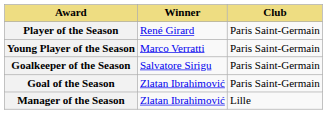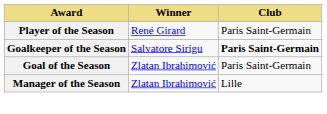 <table class="wikitable">
 <tr>
 <th style="background-color: #eedd82">Award</th>
 <th style="background-color: #eedd82">Winner</th>
 <th style="background-color: #eedd82">Club</th>
 </tr>
 <tr>
 <th>Player of the Season</th>
 <td> <a href='#'>René Girard</a></td>
 <td>Paris Saint-Germain</td>
 </tr>
 <tr>
-<th>Young Player of the Season</th>
-<td> <a href='#'>Marco Verratti</a></td>
-<td>Paris Saint-Germain</td>
-</tr>
-<tr>
 <th>Goalkeeper of the Season</th>
 <td> <a href='#'>Salvatore Sirigu</a></td>
-<td>Paris Saint-Germain</td>
+<td><strong>Paris Saint-Germain</strong></td>
 </tr>
 <tr>
 <th>Goal of the Season</th>
 <td> <a href='#'>Zlatan Ibrahimović</a></td>
 <td>Paris Saint-Germain</td>
 </tr>
 <tr>
 <th>Manager of the Season</th>
 <td> <a href='#'>Zlatan Ibrahimović</a></td>
 <td>Lille</td>
 </tr>
 </table>
